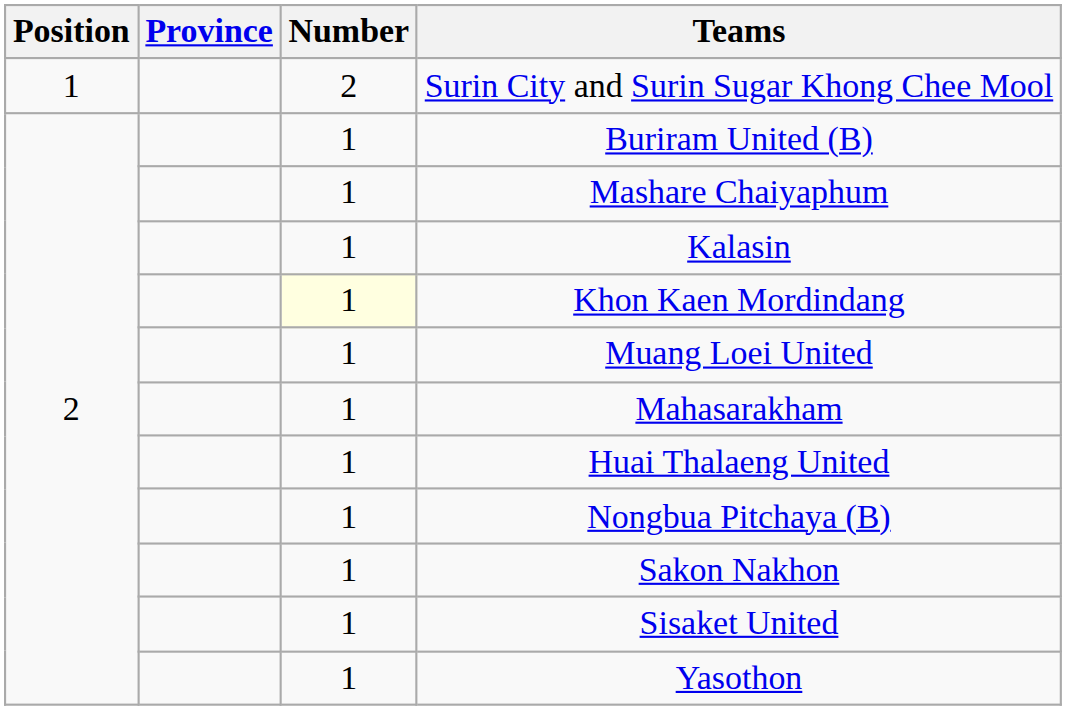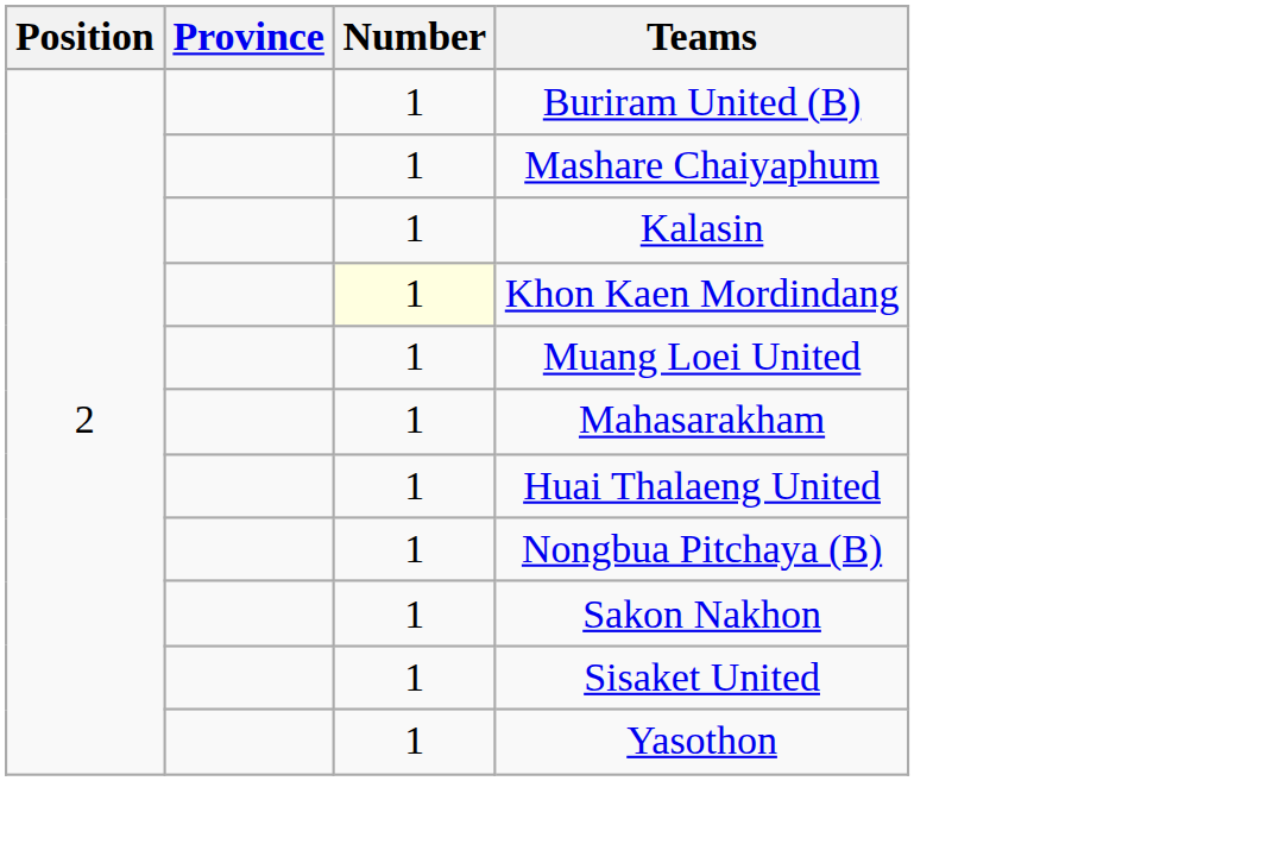 <table class="wikitable">
 <tr>
 <th>Position</th>
 <th><a href='#'>Province</a></th>
 <th>Number</th>
 <th>Teams</th>
-</tr>
-<tr>
-<td align=center>1</td>
-<td></td>
-<td align=center>2</td>
-<td align=center><a href='#'>Surin City</a> and <a href='#'>Surin Sugar Khong Chee Mool</a></td>
 </tr>
 <tr>
 <td align=center rowspan="11">2</td>
 <td></td>
 <td align=center>1</td>
 <td align=center><a href='#'>Buriram United (B)</a></td>
 </tr>
 <tr>
 <td></td>
 <td align=center>1</td>
 <td align=center><a href='#'>Mashare Chaiyaphum</a></td>
 </tr>
 <tr>
 <td></td>
 <td align=center>1</td>
 <td align=center><a href='#'>Kalasin</a></td>
 </tr>
 <tr>
 <td></td>
 <td align=center style="background: lightyellow;">1</td>
 <td align=center><a href='#'>Khon Kaen Mordindang</a></td>
 </tr>
 <tr>
 <td></td>
 <td align=center>1</td>
 <td align=center><a href='#'>Muang Loei United</a></td>
 </tr>
 <tr>
 <td></td>
 <td align=center>1</td>
 <td align=center><a href='#'>Mahasarakham</a></td>
 </tr>
 <tr>
 <td></td>
 <td align=center>1</td>
 <td align=center><a href='#'>Huai Thalaeng United</a></td>
 </tr>
 <tr>
 <td></td>
 <td align=center>1</td>
 <td align=center><a href='#'>Nongbua Pitchaya (B)</a></td>
 </tr>
 <tr>
 <td></td>
 <td align=center>1</td>
 <td align=center><a href='#'>Sakon Nakhon</a></td>
 </tr>
 <tr>
 <td></td>
 <td align=center>1</td>
 <td align=center><a href='#'>Sisaket United</a></td>
 </tr>
 <tr>
 <td></td>
 <td align=center>1</td>
 <td align=center><a href='#'>Yasothon</a></td>
 </tr>
 </table>
